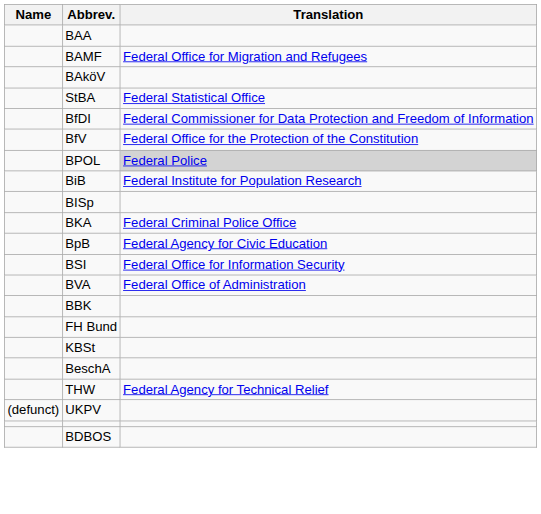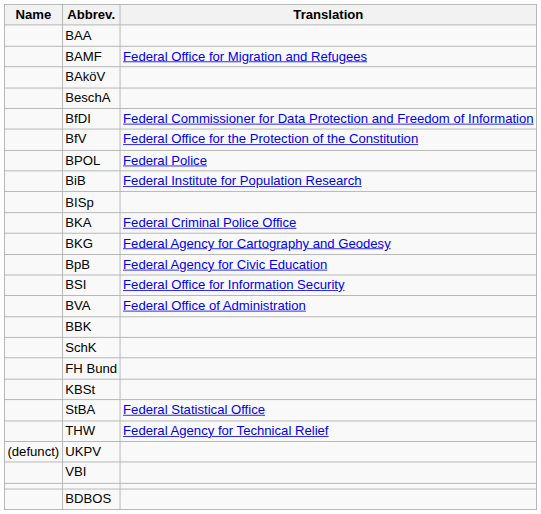 <table class="wikitable">
 <tr>
 <th>Name</th>
 <th>Abbrev.</th>
 <th>Translation</th>
 </tr>
 <tr>
 <td></td>
 <td>BAA</td>
 <td></td>
 </tr>
 <tr>
 <td></td>
 <td>BAMF</td>
 <td><a href='#'>Federal Office for Migration and Refugees</a></td>
 </tr>
 <tr>
 <td></td>
 <td>BAköV</td>
 <td></td>
 </tr>
 <tr>
 <td></td>
-<td>StBA</td>
-<td><a href='#'>Federal Statistical Office</a></td>
+<td>BeschA</td>
+<td></td>
 </tr>
 <tr>
 <td></td>
 <td>BfDI</td>
 <td><a href='#'>Federal Commissioner for Data Protection and Freedom of Information</a></td>
 </tr>
 <tr>
 <td></td>
 <td>BfV</td>
 <td><a href='#'>Federal Office for the Protection of the Constitution</a></td>
 </tr>
 <tr>
 <td></td>
 <td>BPOL</td>
-<td style="background: lightgrey;"><a href='#'>Federal Police</a></td>
+<td><a href='#'>Federal Police</a></td>
 </tr>
 <tr>
 <td></td>
 <td>BiB</td>
 <td><a href='#'>Federal Institute for Population Research</a></td>
 </tr>
 <tr>
 <td></td>
 <td>BISp</td>
 <td></td>
 </tr>
 <tr>
 <td></td>
 <td>BKA</td>
 <td><a href='#'>Federal Criminal Police Office</a></td>
+</tr>
+<tr>
+<td></td>
+<td>BKG</td>
+<td><a href='#'>Federal Agency for Cartography and Geodesy</a></td>
 </tr>
 <tr>
 <td></td>
 <td>BpB</td>
 <td><a href='#'>Federal Agency for Civic Education</a></td>
 </tr>
 <tr>
 <td></td>
 <td>BSI</td>
 <td><a href='#'>Federal Office for Information Security</a></td>
 </tr>
 <tr>
 <td></td>
 <td>BVA</td>
 <td><a href='#'>Federal Office of Administration</a></td>
 </tr>
 <tr>
 <td></td>
 <td>BBK</td>
 <td></td>
 </tr>
 <tr>
 <td></td>
+<td>SchK</td>
+<td></td>
+</tr>
+<tr>
+<td></td>
 <td>FH Bund</td>
 <td></td>
 </tr>
 <tr>
 <td></td>
 <td>KBSt</td>
 <td></td>
 </tr>
 <tr>
 <td></td>
-<td>BeschA</td>
-<td></td>
+<td>StBA</td>
+<td><a href='#'>Federal Statistical Office</a></td>
 </tr>
 <tr>
 <td></td>
 <td>THW</td>
 <td><a href='#'>Federal Agency for Technical Relief</a></td>
 </tr>
 <tr>
 <td> (defunct)</td>
 <td>UKPV</td>
 <td></td>
 </tr>
 <tr>
 <td></td>
+<td>VBI</td>
+<td></td>
+</tr>
+<tr>
+<td></td>
 <td></td>
 <td></td>
 </tr>
 <tr>
 <td></td>
 <td>BDBOS</td>
 <td></td>
 </tr>
 </table>
